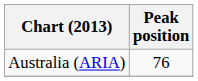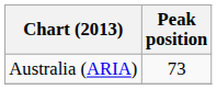 <table class="wikitable sortable">
 <tr>
 <th>Chart (2013)</th>
 <th>Peak<br>position</th>
 </tr>
 <tr>
 <td>Australia (<a href='#'>ARIA</a>)</td>
-<td style="text-align:center;">76</td>
+<td style="text-align:center;">73</td>
 </tr>
 <tr>
 </tr>
 <tr>
 </tr>
 <tr>
 </tr>
 <tr>
 </tr>
 <tr>
 </tr>
 <tr>
 </tr>
 <tr>
 </tr>
 </table>
